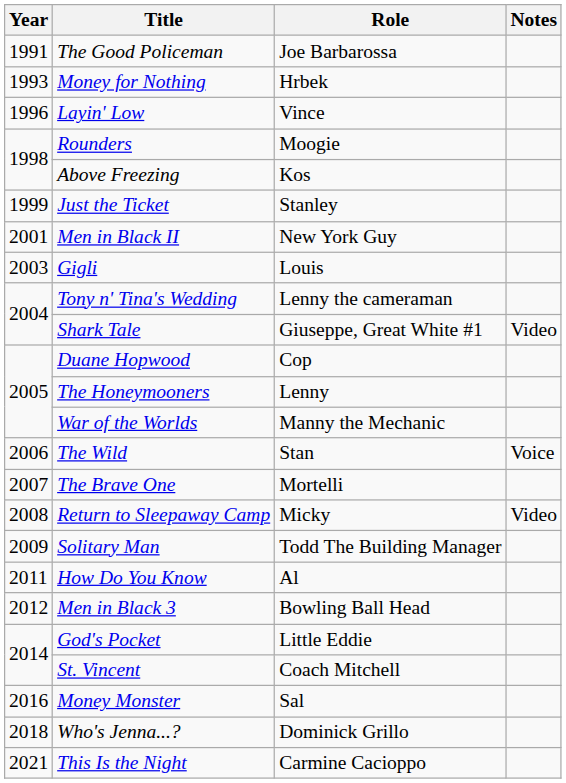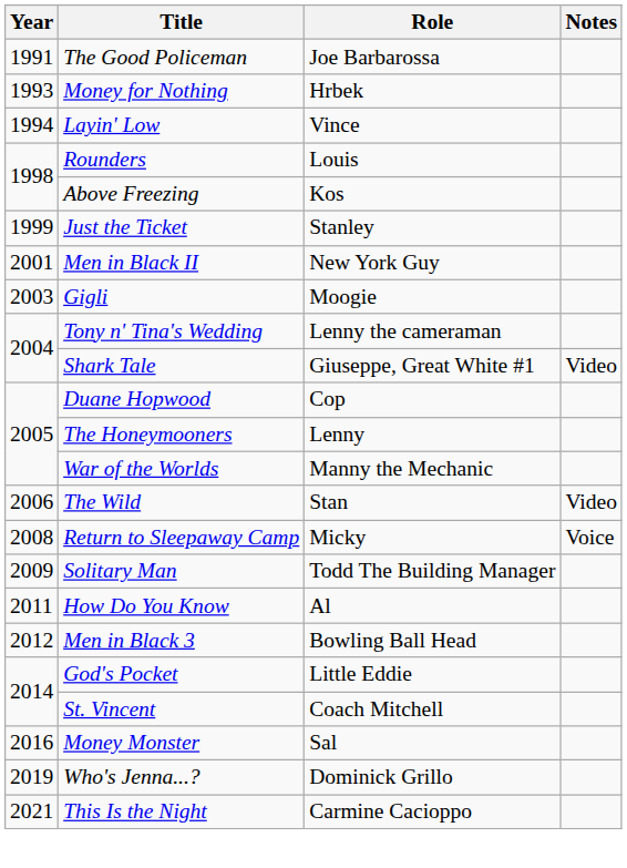 <table class="wikitable sortable">
 <tr>
 <th>Year</th>
 <th>Title</th>
 <th>Role</th>
 <th>Notes</th>
 </tr>
 <tr>
 <td>1991</td>
 <td><em>The Good Policeman</em></td>
 <td>Joe Barbarossa</td>
 <td></td>
 </tr>
 <tr>
 <td>1993</td>
 <td><em><a href='#'>Money for Nothing</a></em></td>
 <td>Hrbek</td>
 <td></td>
 </tr>
 <tr>
-<td>1996</td>
+<td>1994</td>
 <td><em><a href='#'>Layin' Low</a></em></td>
 <td>Vince</td>
 <td></td>
 </tr>
 <tr>
 <td rowspan="2">1998</td>
 <td><em><a href='#'>Rounders</a></em></td>
-<td>Moogie</td>
+<td>Louis</td>
 <td></td>
 </tr>
 <tr>
 <td><em>Above Freezing</em></td>
 <td>Kos</td>
 <td></td>
 </tr>
 <tr>
 <td>1999</td>
 <td><em><a href='#'>Just the Ticket</a></em></td>
 <td>Stanley</td>
 <td></td>
 </tr>
 <tr>
 <td>2001</td>
 <td><em><a href='#'>Men in Black II</a></em></td>
 <td>New York Guy</td>
 <td></td>
 </tr>
 <tr>
 <td>2003</td>
 <td><em><a href='#'>Gigli</a></em></td>
-<td>Louis</td>
+<td>Moogie</td>
 <td></td>
 </tr>
 <tr>
 <td rowspan="2">2004</td>
 <td><em><a href='#'>Tony n' Tina's Wedding</a></em></td>
 <td>Lenny the cameraman</td>
 <td></td>
 </tr>
 <tr>
 <td><em><a href='#'>Shark Tale</a></em></td>
 <td>Giuseppe, Great White #1</td>
 <td>Video</td>
 </tr>
 <tr>
 <td rowspan="3">2005</td>
 <td><em><a href='#'>Duane Hopwood</a></em></td>
 <td>Cop</td>
 <td></td>
 </tr>
 <tr>
 <td><em><a href='#'>The Honeymooners</a></em></td>
 <td>Lenny</td>
 <td></td>
 </tr>
 <tr>
 <td><em><a href='#'>War of the Worlds</a></em></td>
 <td>Manny the Mechanic</td>
 <td></td>
 </tr>
 <tr>
 <td>2006</td>
 <td><em><a href='#'>The Wild</a></em></td>
 <td>Stan</td>
-<td>Voice</td>
-</tr>
-<tr>
-<td>2007</td>
-<td><em><a href='#'>The Brave One</a></em></td>
-<td>Mortelli</td>
-<td></td>
+<td>Video</td>
 </tr>
 <tr>
 <td>2008</td>
 <td><em><a href='#'>Return to Sleepaway Camp</a></em></td>
 <td>Micky</td>
-<td>Video</td>
+<td>Voice</td>
 </tr>
 <tr>
 <td>2009</td>
 <td><em><a href='#'>Solitary Man</a></em></td>
 <td>Todd The Building Manager</td>
 <td></td>
 </tr>
 <tr>
 <td>2011</td>
 <td><em><a href='#'>How Do You Know</a></em></td>
 <td>Al</td>
 <td></td>
 </tr>
 <tr>
 <td>2012</td>
 <td><em><a href='#'>Men in Black 3</a></em></td>
 <td>Bowling Ball Head</td>
 <td></td>
 </tr>
 <tr>
 <td rowspan="2">2014</td>
 <td><em><a href='#'>God's Pocket</a></em></td>
 <td>Little Eddie</td>
 <td></td>
 </tr>
 <tr>
 <td><a href='#'><em>St. Vincent</em></a></td>
 <td>Coach Mitchell</td>
 <td></td>
 </tr>
 <tr>
 <td>2016</td>
 <td><em><a href='#'>Money Monster</a></em></td>
 <td>Sal</td>
 <td></td>
 </tr>
 <tr>
-<td>2018</td>
+<td>2019</td>
 <td><em>Who's Jenna...?</em></td>
 <td>Dominick Grillo</td>
 <td></td>
 </tr>
 <tr>
 <td>2021</td>
 <td><em><a href='#'>This Is the Night</a></em></td>
 <td>Carmine Cacioppo</td>
 <td></td>
 </tr>
 </table>
